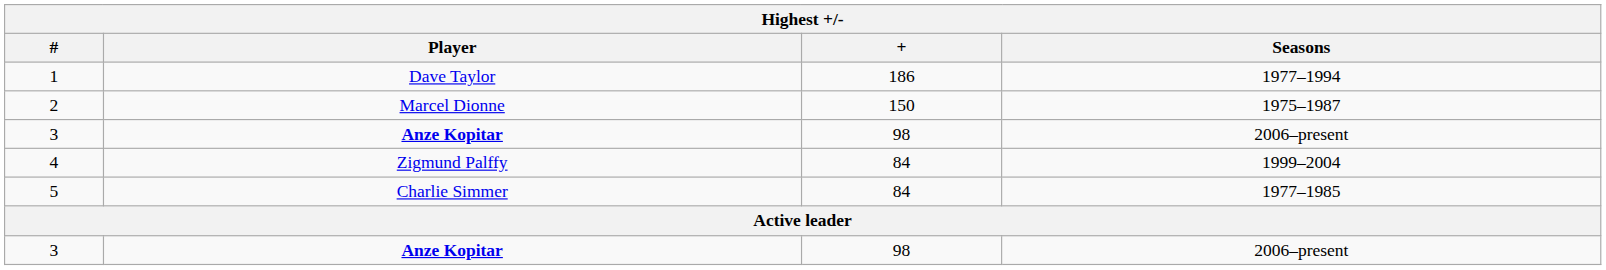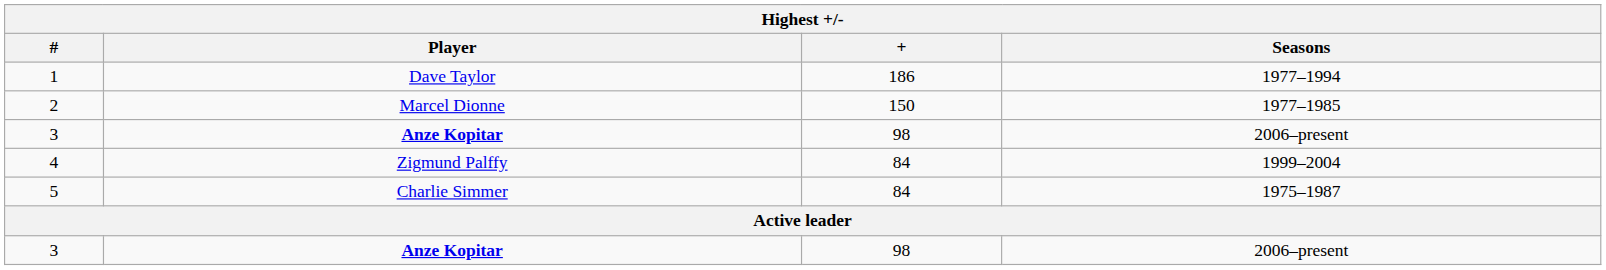 <table class="wikitable" style="text-align: center; font-size: 95%" width="70%">
 <tr>
 <th colspan="4">Highest +/-</th>
 </tr>
 <tr>
 <th>#</th>
 <th>Player</th>
 <th>+</th>
 <th>Seasons</th>
 </tr>
 <tr>
 <td>1</td>
 <td><a href='#'>Dave Taylor</a></td>
 <td>186</td>
 <td>1977–1994</td>
 </tr>
 <tr>
 <td>2</td>
 <td><a href='#'>Marcel Dionne</a></td>
 <td>150</td>
-<td>1975–1987</td>
+<td>1977–1985</td>
 </tr>
 <tr>
 <td>3</td>
 <td><strong><a href='#'>Anze Kopitar</a></strong></td>
 <td>98</td>
 <td>2006–present</td>
 </tr>
 <tr>
 <td>4</td>
 <td><a href='#'>Zigmund Palffy</a></td>
 <td>84</td>
 <td>1999–2004</td>
 </tr>
 <tr>
 <td>5</td>
 <td><a href='#'>Charlie Simmer</a></td>
 <td>84</td>
-<td>1977–1985</td>
+<td>1975–1987</td>
 </tr>
 <tr>
 <th colspan="4">Active leader</th>
 </tr>
 <tr>
 <td>3</td>
 <td><strong><a href='#'>Anze Kopitar</a></strong></td>
 <td>98</td>
 <td>2006–present</td>
 </tr>
 </table>
